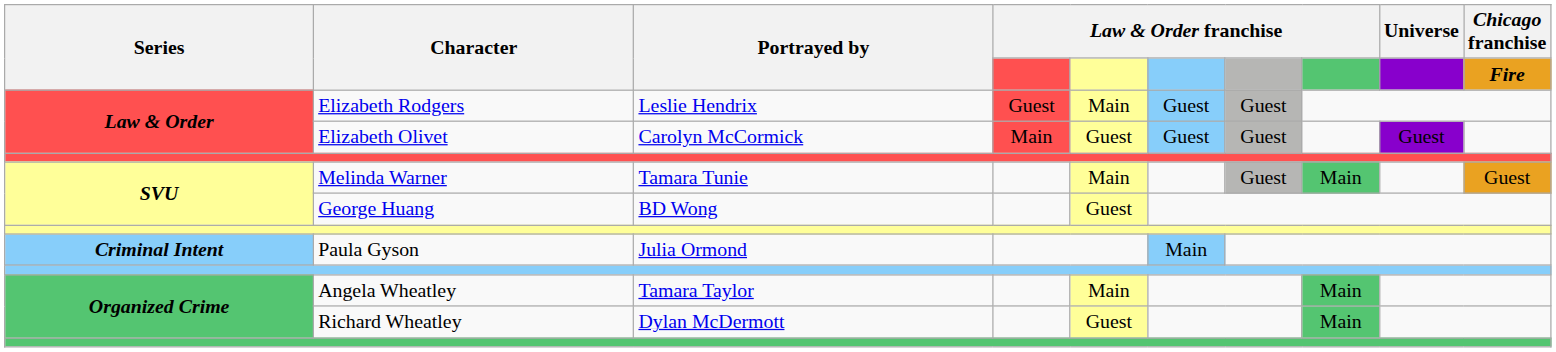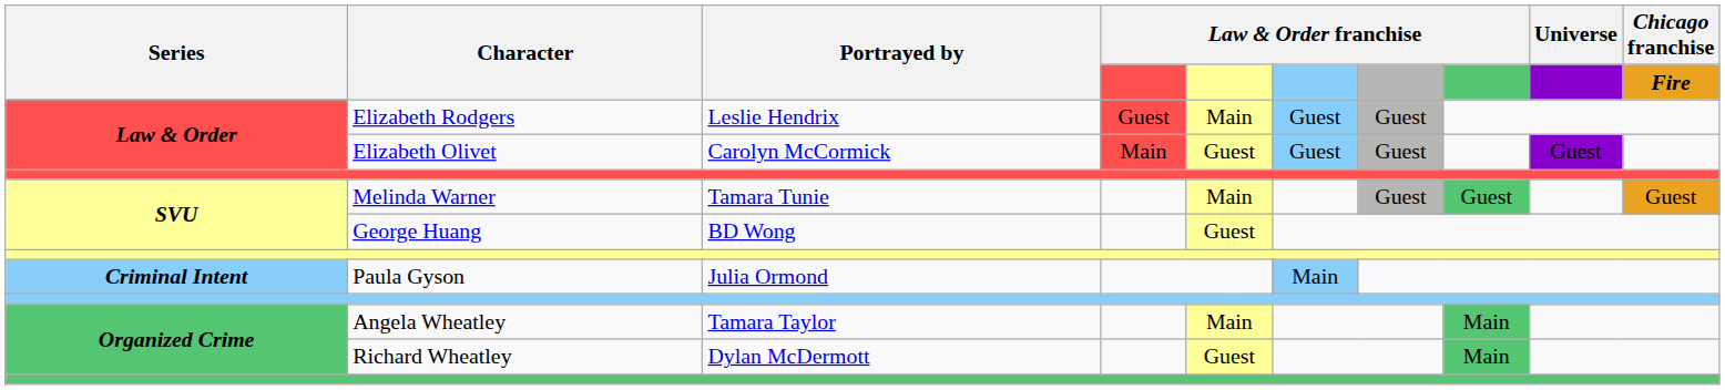 <table class="wikitable">
 <tr>
 <th rowspan="2">Series</th>
 <th rowspan="2">Character</th>
 <th rowspan="2">Portrayed by</th>
 <th colspan="5"><em>Law & Order</em> franchise</th>
 <th>Universe</th>
 <th><em>Chicago</em> franchise</th>
 </tr>
 <tr>
 <th style="background:#FF5050" width="5%"><em></em></th>
 <th style="background:#FFFF99" width="5%"><em></em></th>
 <th style="background:#87CEFA" width="5%"><em></em></th>
 <th style="background:#B6B6B4" width="5%"><em></em></th>
 <th style="background:#54C571" width="5%"><em></em></th>
 <th style="background:#8800CC" width="5%"><em></em></th>
 <th style="background:#EAA221" width="5%"><em>Fire</em></th>
 </tr>
 <tr>
 <td rowspan="2" style="background:#FF5050" align="center"><strong><em>Law & Order</em></strong></td>
 <td><a href='#'>Elizabeth Rodgers</a></td>
 <td><a href='#'>Leslie Hendrix</a></td>
 <td style="background:#FF5050" align="center">Guest</td>
 <td style="background:#FFFF99" align="center">Main</td>
 <td style="background:#87CEFA" align="center">Guest</td>
 <td style="background:#B6B6B4" align="center">Guest</td>
 <td colspan="3"></td>
 </tr>
 <tr>
 <td><a href='#'>Elizabeth Olivet</a></td>
 <td><a href='#'>Carolyn McCormick</a></td>
 <td style="background:#FF5050" align="center">Main</td>
 <td style="background:#FFFF99" align="center">Guest</td>
 <td style="background:#87CEFA" align="center">Guest</td>
 <td style="background:#B6B6B4" align="center">Guest</td>
 <td></td>
 <td style="background:#8800CC" align="center">Guest</td>
 <td></td>
 </tr>
 <tr>
 <td colspan="24" style="background:#FF5050"></td>
 </tr>
 <tr>
 <td rowspan="2" style="background:#FFFF99" align="center"><strong><em>SVU</em></strong></td>
 <td><a href='#'>Melinda Warner</a></td>
 <td><a href='#'>Tamara Tunie</a></td>
 <td></td>
 <td style="background:#FFFF99" align="center">Main</td>
 <td></td>
 <td style="background:#B6B6B4" align="center">Guest</td>
-<td style="background:#54C571" align="center">Main</td>
+<td style="background:#54C571" align="center">Guest</td>
 <td></td>
 <td style="background:#EAA221" align="center">Guest</td>
 </tr>
 <tr>
 <td><a href='#'>George Huang</a></td>
 <td><a href='#'>BD Wong</a></td>
 <td></td>
 <td style="background:#FFFF99" align="center">Guest</td>
 <td colspan="5"></td>
 </tr>
 <tr>
 <td colspan="24" style="background:#FFFF99"></td>
 </tr>
 <tr>
 <td rowspan="1" style="background:#87CEFA" align="center"><strong><em>Criminal Intent</em></strong></td>
 <td>Paula Gyson</td>
 <td><a href='#'>Julia Ormond</a></td>
 <td colspan="2"></td>
 <td style="background:#87CEFA" align="center">Main</td>
 <td colspan="4"></td>
 </tr>
 <tr>
 <td colspan="24" style="background:#87CEFA"></td>
 </tr>
 <tr>
 <td rowspan="2" style="background:#54C571" align="center"><strong><em>Organized Crime</em></strong></td>
 <td>Angela Wheatley</td>
 <td><a href='#'>Tamara Taylor</a></td>
 <td></td>
 <td style="background:#FFFF99" align="center">Main</td>
 <td colspan="2"></td>
 <td style="background:#54C571" align="center">Main</td>
 <td colspan="2"></td>
 </tr>
 <tr>
 <td>Richard Wheatley</td>
 <td><a href='#'>Dylan McDermott</a></td>
 <td></td>
 <td style="background:#FFFF99" align="center">Guest</td>
 <td colspan="2"></td>
 <td style="background:#54C571" align="center">Main</td>
 <td colspan="2"></td>
 </tr>
 <tr>
 <td colspan="24" style="background:#54C571"></td>
 </tr>
 </table>
